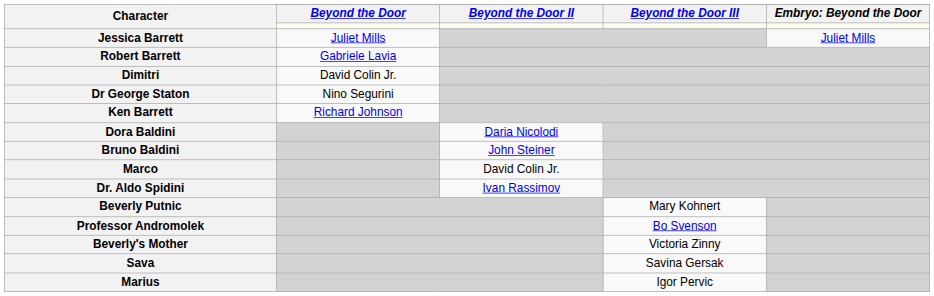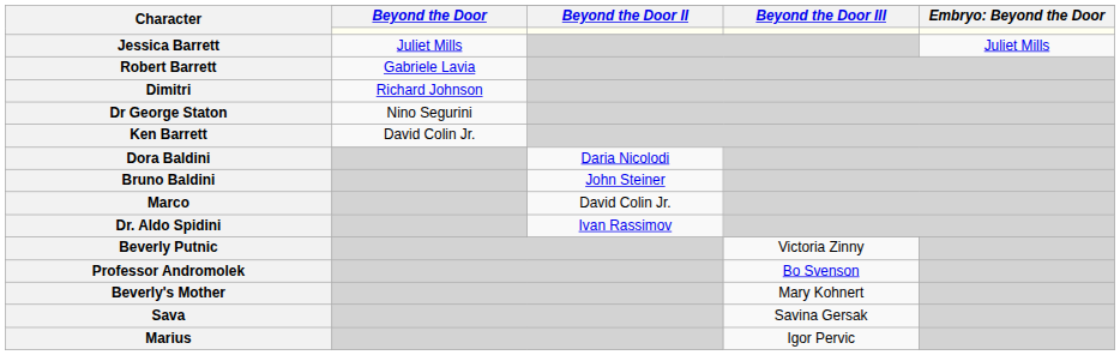 <table class="wikitable" style="text-align:center; width:99%;">
 <tr>
 <th rowspan="3" style="width:15%;">Character</th>
 </tr>
 <tr>
 <th style="width:9%;"><em><a href='#'>Beyond the Door</a></em></th>
 <th style="width:9%;"><em><a href='#'>Beyond the Door II<br></a></em></th>
 <th style="width:9%;"><em><a href='#'>Beyond the Door III<br></a></em></th>
 <th style="width:9%;"><em>Embryo: Beyond the Door</em></th>
 </tr>
 <tr>
 <th style="background:ivory;"></th>
 <th style="background:ivory;"></th>
 <th style="background:ivory;"></th>
 <th style="background:ivory;"></th>
 </tr>
 <tr>
 <th>Jessica Barrett</th>
 <td><a href='#'>Juliet Mills</a></td>
 <td colspan="2" style="background:lightgrey;"></td>
 <td><a href='#'>Juliet Mills</a></td>
 </tr>
 <tr>
 <th>Robert Barrett</th>
 <td><a href='#'>Gabriele Lavia</a></td>
 <td colspan="3" style="background:lightgrey;"></td>
 </tr>
 <tr>
 <th>Dimitri</th>
-<td>David Colin Jr.</td>
+<td><a href='#'>Richard Johnson</a></td>
 <td colspan="3" style="background:lightgrey;"></td>
 </tr>
 <tr>
 <th>Dr George Staton</th>
 <td>Nino Segurini</td>
 <td colspan="3" style="background:lightgrey;"></td>
 </tr>
 <tr>
 <th>Ken Barrett</th>
-<td><a href='#'>Richard Johnson</a></td>
+<td>David Colin Jr.</td>
 <td colspan="3" style="background:lightgrey;"></td>
 </tr>
 <tr>
 <th>Dora Baldini</th>
 <td style="background:lightgrey;"></td>
 <td><a href='#'>Daria Nicolodi</a></td>
 <td colspan="2" style="background:lightgrey;"></td>
 </tr>
 <tr>
 <th>Bruno Baldini</th>
 <td style="background:lightgrey;"></td>
 <td><a href='#'>John Steiner</a></td>
 <td colspan="2" style="background:lightgrey;"></td>
 </tr>
 <tr>
 <th>Marco</th>
 <td style="background:lightgrey;"></td>
 <td>David Colin Jr.</td>
 <td colspan="2" style="background:lightgrey;"></td>
 </tr>
 <tr>
 <th>Dr. Aldo Spidini</th>
 <td style="background:lightgrey;"></td>
 <td><a href='#'>Ivan Rassimov</a></td>
 <td colspan="2" style="background:lightgrey;"></td>
 </tr>
 <tr>
 <th>Beverly Putnic</th>
 <td colspan="2" style="background:lightgrey;"></td>
-<td>Mary Kohnert</td>
+<td>Victoria Zinny</td>
 <td colspan="1" style="background:lightgrey;"></td>
 </tr>
 <tr>
 <th>Professor Andromolek</th>
 <td colspan="2" style="background:lightgrey;"></td>
 <td><a href='#'>Bo Svenson</a></td>
 <td colspan="1" style="background:lightgrey;"></td>
 </tr>
 <tr>
 <th>Beverly's Mother</th>
 <td colspan="2" style="background:lightgrey;"></td>
-<td>Victoria Zinny</td>
+<td>Mary Kohnert</td>
 <td colspan="1" style="background:lightgrey;"></td>
 </tr>
 <tr>
 <th>Sava</th>
 <td colspan="2" style="background:lightgrey;"></td>
 <td>Savina Gersak</td>
 <td colspan="1" style="background:lightgrey;"></td>
 </tr>
 <tr>
 <th>Marius</th>
 <td colspan="2" style="background:lightgrey;"></td>
 <td>Igor Pervic</td>
 <td colspan="1" style="background:lightgrey;"></td>
 </tr>
 </table>
